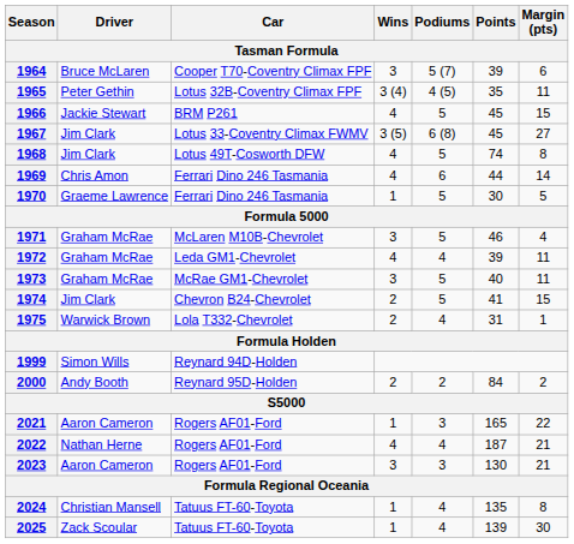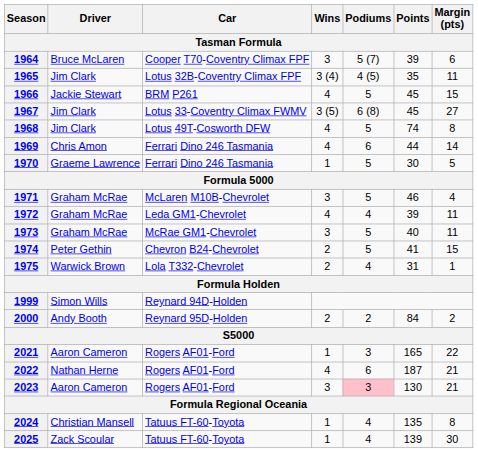 <table class="wikitable">
 <tr>
 <th>Season</th>
 <th>Driver</th>
 <th>Car</th>
 <th>Wins</th>
 <th>Podiums</th>
 <th>Points</th>
 <th>Margin<br>(pts)</th>
 </tr>
 <tr>
 <th colspan=7>Tasman Formula</th>
 </tr>
 <tr>
 <th><a href='#'>1964</a></th>
 <td> <a href='#'>Bruce McLaren</a></td>
 <td><a href='#'>Cooper</a> <a href='#'>T70</a>-<a href='#'>Coventry Climax FPF</a></td>
 <td align=center>3</td>
 <td align=center>5 (7)</td>
 <td align=center>39</td>
 <td align=center>6</td>
 </tr>
 <tr>
 <th><a href='#'>1965</a></th>
-<td> <a href='#'>Peter Gethin</a></td>
+<td> <a href='#'>Jim Clark</a></td>
 <td><a href='#'>Lotus</a> <a href='#'>32B</a>-<a href='#'>Coventry Climax FPF</a></td>
 <td align=center>3 (4)</td>
 <td align=center>4 (5)</td>
 <td align=center>35</td>
 <td align=center>11</td>
 </tr>
 <tr>
 <th><a href='#'>1966</a></th>
 <td> <a href='#'>Jackie Stewart</a></td>
 <td><a href='#'>BRM</a> <a href='#'>P261</a></td>
 <td align=center>4</td>
 <td align=center>5</td>
 <td align=center>45</td>
 <td align=center>15</td>
 </tr>
 <tr>
 <th><a href='#'>1967</a></th>
 <td> <a href='#'>Jim Clark</a></td>
 <td><a href='#'>Lotus</a> <a href='#'>33</a>-<a href='#'>Coventry Climax FWMV</a></td>
 <td align=center>3 (5)</td>
 <td align=center>6 (8)</td>
 <td align=center>45</td>
 <td align=center>27</td>
 </tr>
 <tr>
 <th><a href='#'>1968</a></th>
 <td> <a href='#'>Jim Clark</a></td>
 <td><a href='#'>Lotus</a> <a href='#'>49T</a>-<a href='#'>Cosworth DFW</a></td>
 <td align=center>4</td>
 <td align=center>5</td>
 <td align=center>74</td>
 <td align=center>8</td>
 </tr>
 <tr>
 <th><a href='#'>1969</a></th>
 <td> <a href='#'>Chris Amon</a></td>
 <td><a href='#'>Ferrari</a> <a href='#'>Dino 246 Tasmania</a></td>
 <td align=center>4</td>
 <td align=center>6</td>
 <td align=center>44</td>
 <td align=center>14</td>
 </tr>
 <tr>
 <th><a href='#'>1970</a></th>
 <td> <a href='#'>Graeme Lawrence</a></td>
 <td><a href='#'>Ferrari</a> <a href='#'>Dino 246 Tasmania</a></td>
 <td align=center>1</td>
 <td align=center>5</td>
 <td align=center>30</td>
 <td align=center>5</td>
 </tr>
 <tr>
 <th colspan=7>Formula 5000</th>
 </tr>
 <tr>
 <th><a href='#'>1971</a></th>
 <td> <a href='#'>Graham McRae</a></td>
 <td><a href='#'>McLaren</a> <a href='#'>M10B</a>-<a href='#'>Chevrolet</a></td>
 <td align=center>3</td>
 <td align=center>5</td>
 <td align=center>46</td>
 <td align=center>4</td>
 </tr>
 <tr>
 <th><a href='#'>1972</a></th>
 <td> <a href='#'>Graham McRae</a></td>
 <td><a href='#'>Leda GM1</a>-<a href='#'>Chevrolet</a></td>
 <td align=center>4</td>
 <td align=center>4</td>
 <td align=center>39</td>
 <td align=center>11</td>
 </tr>
 <tr>
 <th><a href='#'>1973</a></th>
 <td> <a href='#'>Graham McRae</a></td>
 <td><a href='#'>McRae GM1</a>-<a href='#'>Chevrolet</a></td>
 <td align=center>3</td>
 <td align=center>5</td>
 <td align=center>40</td>
 <td align=center>11</td>
 </tr>
 <tr>
 <th><a href='#'>1974</a></th>
-<td> <a href='#'>Jim Clark</a></td>
+<td> <a href='#'>Peter Gethin</a></td>
 <td><a href='#'>Chevron</a> <a href='#'>B24</a>-<a href='#'>Chevrolet</a></td>
 <td align=center>2</td>
 <td align=center>5</td>
 <td align=center>41</td>
 <td align=center>15</td>
 </tr>
 <tr>
 <th><a href='#'>1975</a></th>
 <td> <a href='#'>Warwick Brown</a></td>
 <td><a href='#'>Lola</a> <a href='#'>T332</a>-<a href='#'>Chevrolet</a></td>
 <td align=center>2</td>
 <td align=center>4</td>
 <td align=center>31</td>
 <td align=center>1</td>
 </tr>
 <tr>
 <th colspan=7>Formula Holden</th>
 </tr>
 <tr>
 <th><a href='#'>1999</a></th>
 <td> <a href='#'>Simon Wills</a></td>
 <td><a href='#'>Reynard 94D</a>-<a href='#'>Holden</a></td>
 </tr>
 <tr>
 <th><a href='#'>2000</a></th>
 <td> <a href='#'>Andy Booth</a></td>
 <td><a href='#'>Reynard 95D</a>-<a href='#'>Holden</a></td>
 <td align=center>2</td>
 <td align=center>2</td>
 <td align=center>84</td>
 <td align=center>2</td>
 </tr>
 <tr>
 <th colspan=7>S5000</th>
 </tr>
 <tr>
 <th><a href='#'>2021</a></th>
 <td> <a href='#'>Aaron Cameron</a></td>
 <td><a href='#'>Rogers</a> <a href='#'>AF01</a>-<a href='#'>Ford</a> </td>
 <td align=center>1</td>
 <td align=center>3</td>
 <td align=center>165</td>
 <td align=center>22</td>
 </tr>
 <tr>
 <th><a href='#'>2022</a></th>
 <td> <a href='#'>Nathan Herne</a></td>
 <td><a href='#'>Rogers</a> <a href='#'>AF01</a>-<a href='#'>Ford</a></td>
 <td align=center>4</td>
-<td align=center>4</td>
+<td align=center>6</td>
 <td align=center>187</td>
 <td align=center>21</td>
 </tr>
 <tr>
 <th><a href='#'>2023</a></th>
 <td> <a href='#'>Aaron Cameron</a></td>
 <td><a href='#'>Rogers</a> <a href='#'>AF01</a>-<a href='#'>Ford</a></td>
 <td align=center>3</td>
-<td align=center>3</td>
+<td align=center style="background: pink;">3</td>
 <td align=center>130</td>
 <td align=center>21</td>
 </tr>
 <tr>
 <th colspan=7>Formula Regional Oceania</th>
 </tr>
 <tr>
 <th><a href='#'>2024</a></th>
 <td> <a href='#'>Christian Mansell</a></td>
 <td><a href='#'>Tatuus FT-60</a>-<a href='#'>Toyota</a></td>
 <td align=center>1</td>
 <td align=center>4</td>
 <td align=center>135</td>
 <td align=center>8</td>
 </tr>
 <tr>
 <th><a href='#'>2025</a></th>
 <td> <a href='#'>Zack Scoular</a></td>
 <td><a href='#'>Tatuus FT-60</a>-<a href='#'>Toyota</a></td>
 <td align=center>1</td>
 <td align=center>4</td>
 <td align=center>139</td>
 <td align=center>30</td>
 </tr>
 </table>
